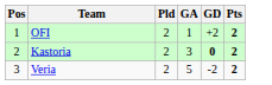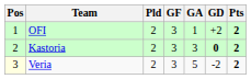 <table class="wikitable" style="text-align: center;">
 <tr>
 <th>Pos</th>
 <th width=165>Team</th>
 <th>Pld</th>
+<th>GF</th>
 <th>GA</th>
 <th>GD</th>
 <th>Pts</th>
 </tr>
 <tr bgcolor="#ccffcc">
 <td>1</td>
 <td align=left><a href='#'>OFI</a></td>
 <td>2</td>
+<td>3</td>
 <td>1</td>
 <td>+2</td>
 <td><strong>2</strong></td>
 </tr>
 <tr bgcolor="#ccffcc">
 <td>2</td>
 <td align=left><a href='#'>Kastoria</a></td>
 <td>2</td>
 <td>3</td>
+<td>3</td>
 <td><strong>0</strong></td>
 <td><strong>2</strong></td>
 </tr>
 <tr>
-<td>3</td>
+<td style="background: lightyellow;">3</td>
 <td align=left><a href='#'>Veria</a></td>
 <td>2</td>
+<td>3</td>
 <td>5</td>
 <td>-2</td>
 <td><strong>2</strong></td>
 </tr>
 </table>
